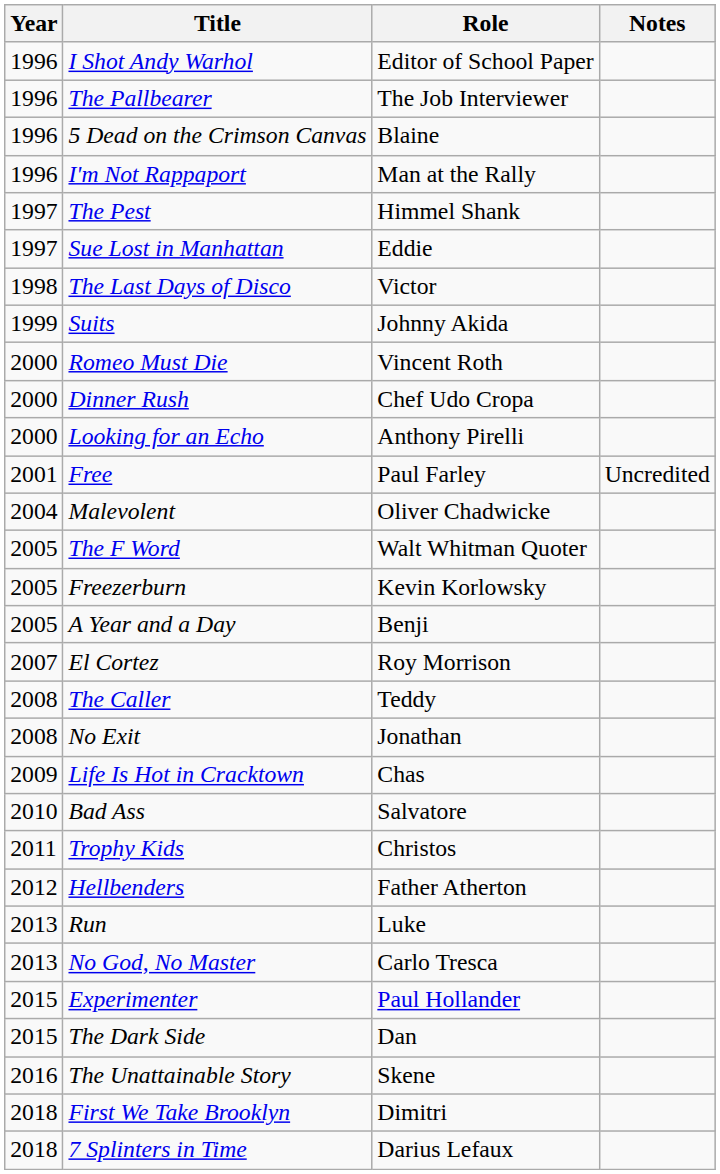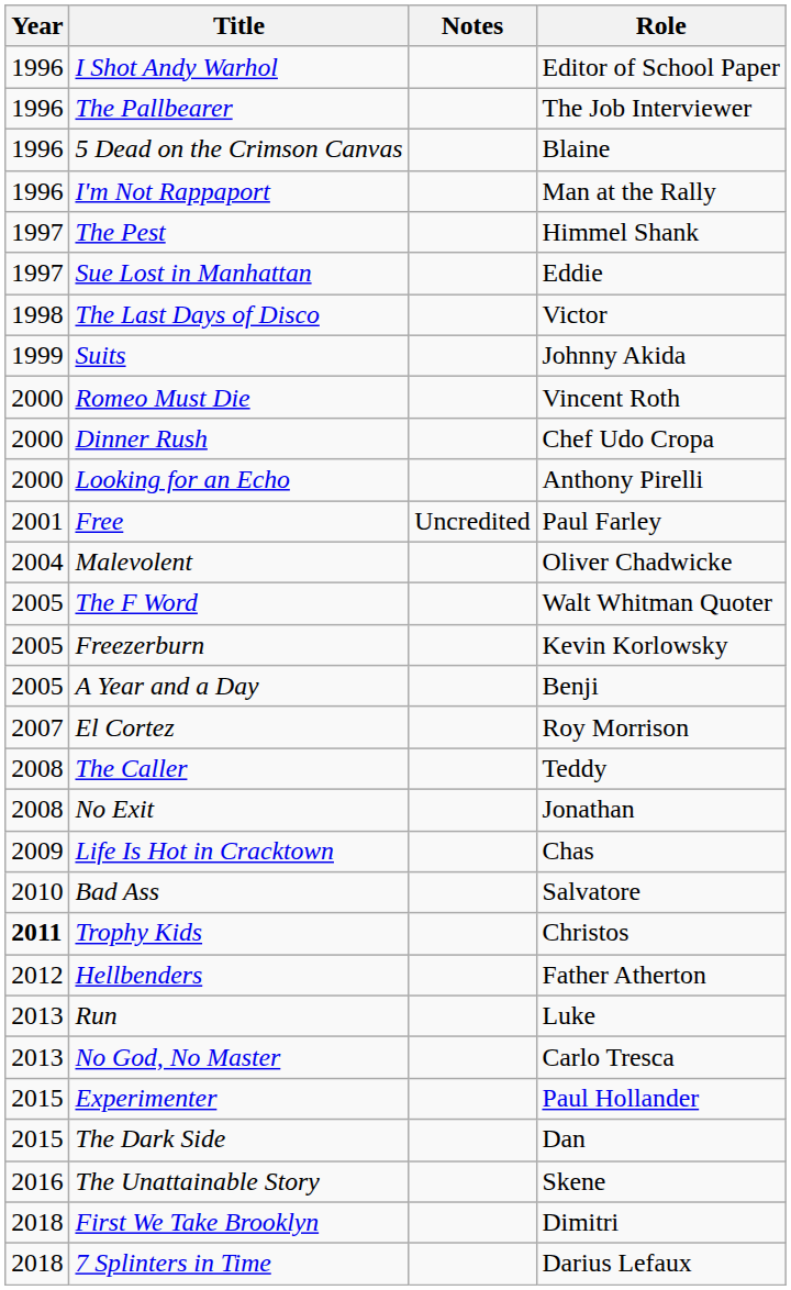 <table class="wikitable sortable">
 <tr>
 <th>Year</th>
 <th>Title</th>
+<th>Notes</th>
 <th>Role</th>
-<th>Notes</th>
 </tr>
 <tr>
 <td>1996</td>
 <td><em><a href='#'>I Shot Andy Warhol</a></em></td>
+<td></td>
 <td>Editor of School Paper</td>
-<td></td>
 </tr>
 <tr>
 <td>1996</td>
 <td><em><a href='#'>The Pallbearer</a></em></td>
+<td></td>
 <td>The Job Interviewer</td>
-<td></td>
 </tr>
 <tr>
 <td>1996</td>
 <td><em>5 Dead on the Crimson Canvas</em></td>
+<td></td>
 <td>Blaine</td>
-<td></td>
 </tr>
 <tr>
 <td>1996</td>
 <td><a href='#'><em>I'm Not Rappaport</em></a></td>
+<td></td>
 <td>Man at the Rally</td>
-<td></td>
 </tr>
 <tr>
 <td>1997</td>
 <td><a href='#'><em>The Pest</em></a></td>
+<td></td>
 <td>Himmel Shank</td>
-<td></td>
 </tr>
 <tr>
 <td>1997</td>
 <td><em><a href='#'>Sue Lost in Manhattan</a></em></td>
+<td></td>
 <td>Eddie</td>
-<td></td>
 </tr>
 <tr>
 <td>1998</td>
 <td><em><a href='#'>The Last Days of Disco</a></em></td>
+<td></td>
 <td>Victor</td>
-<td></td>
 </tr>
 <tr>
 <td>1999</td>
 <td><a href='#'><em>Suits</em></a></td>
+<td></td>
 <td>Johnny Akida</td>
-<td></td>
 </tr>
 <tr>
 <td>2000</td>
 <td><em><a href='#'>Romeo Must Die</a></em></td>
+<td></td>
 <td>Vincent Roth</td>
-<td></td>
 </tr>
 <tr>
 <td>2000</td>
 <td><em><a href='#'>Dinner Rush</a></em></td>
+<td></td>
 <td>Chef Udo Cropa</td>
-<td></td>
 </tr>
 <tr>
 <td>2000</td>
 <td><em><a href='#'>Looking for an Echo</a></em></td>
+<td></td>
 <td>Anthony Pirelli</td>
-<td></td>
 </tr>
 <tr>
 <td>2001</td>
 <td><a href='#'><em>Free</em></a></td>
+<td>Uncredited</td>
 <td>Paul Farley</td>
-<td>Uncredited</td>
 </tr>
 <tr>
 <td>2004</td>
 <td><em>Malevolent</em></td>
+<td></td>
 <td>Oliver Chadwicke</td>
-<td></td>
 </tr>
 <tr>
 <td>2005</td>
 <td><a href='#'><em>The F Word</em></a></td>
+<td></td>
 <td>Walt Whitman Quoter</td>
-<td></td>
 </tr>
 <tr>
 <td>2005</td>
 <td><em>Freezerburn</em></td>
+<td></td>
 <td>Kevin Korlowsky</td>
-<td></td>
 </tr>
 <tr>
 <td>2005</td>
 <td><em>A Year and a Day</em></td>
+<td></td>
 <td>Benji</td>
-<td></td>
 </tr>
 <tr>
 <td>2007</td>
 <td><em>El Cortez</em></td>
+<td></td>
 <td>Roy Morrison</td>
-<td></td>
 </tr>
 <tr>
 <td>2008</td>
 <td><a href='#'><em>The Caller</em></a></td>
+<td></td>
 <td>Teddy</td>
-<td></td>
 </tr>
 <tr>
 <td>2008</td>
 <td><em>No Exit</em></td>
+<td></td>
 <td>Jonathan</td>
-<td></td>
 </tr>
 <tr>
 <td>2009</td>
 <td><em><a href='#'>Life Is Hot in Cracktown</a></em></td>
+<td></td>
 <td>Chas</td>
-<td></td>
 </tr>
 <tr>
 <td>2010</td>
 <td><em>Bad Ass</em></td>
+<td></td>
 <td>Salvatore</td>
-<td></td>
 </tr>
 <tr>
-<td>2011</td>
+<td><strong>2011</strong></td>
 <td><a href='#'><em>Trophy Kids</em></a></td>
+<td></td>
 <td>Christos</td>
-<td></td>
 </tr>
 <tr>
 <td>2012</td>
 <td><a href='#'><em>Hellbenders</em></a></td>
+<td></td>
 <td>Father Atherton</td>
-<td></td>
 </tr>
 <tr>
 <td>2013</td>
 <td><em>Run</em></td>
+<td></td>
 <td>Luke</td>
-<td></td>
 </tr>
 <tr>
 <td>2013</td>
 <td><em><a href='#'>No God, No Master</a></em></td>
+<td></td>
 <td>Carlo Tresca</td>
-<td></td>
 </tr>
 <tr>
 <td>2015</td>
 <td><a href='#'><em>Experimenter</em></a></td>
+<td></td>
 <td><a href='#'>Paul Hollander</a></td>
-<td></td>
 </tr>
 <tr>
 <td>2015</td>
 <td><em>The Dark Side</em></td>
+<td></td>
 <td>Dan</td>
-<td></td>
 </tr>
 <tr>
 <td>2016</td>
 <td><em>The Unattainable Story</em></td>
+<td></td>
 <td>Skene</td>
-<td></td>
 </tr>
 <tr>
 <td>2018</td>
 <td><em><a href='#'>First We Take Brooklyn</a></em></td>
+<td></td>
 <td>Dimitri</td>
-<td></td>
 </tr>
 <tr>
 <td>2018</td>
 <td><em><a href='#'>7 Splinters in Time</a></em></td>
+<td></td>
 <td>Darius Lefaux</td>
-<td></td>
 </tr>
 </table>
